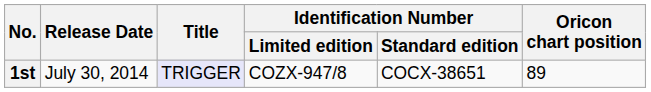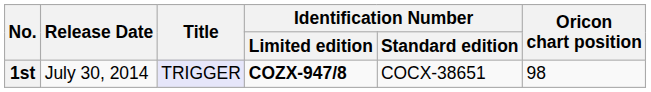 <table class="wikitable">
 <tr>
 <th rowspan="2">No.</th>
 <th rowspan="2">Release Date</th>
 <th rowspan="2">Title</th>
 <th colspan="2">Identification Number</th>
 <th rowspan="2">Oricon <br> chart position</th>
 </tr>
 <tr>
 <th>Limited edition</th>
 <th>Standard edition</th>
 </tr>
 <tr>
 <th>1st</th>
 <td>July 30, 2014</td>
 <td style="background: lavender;">TRIGGER</td>
-<td>COZX-947/8</td>
+<td><strong>COZX-947/8</strong></td>
 <td>COCX-38651</td>
-<td>89</td>
+<td>98</td>
 </tr>
 </table>
